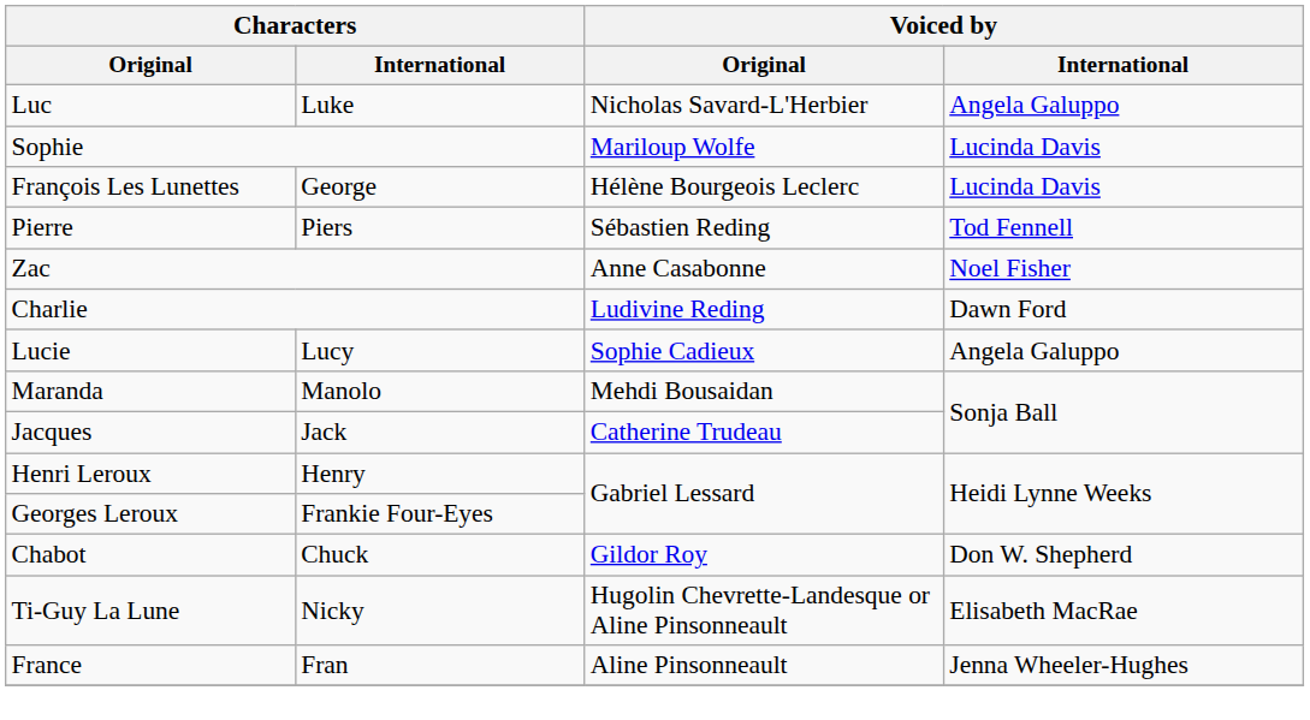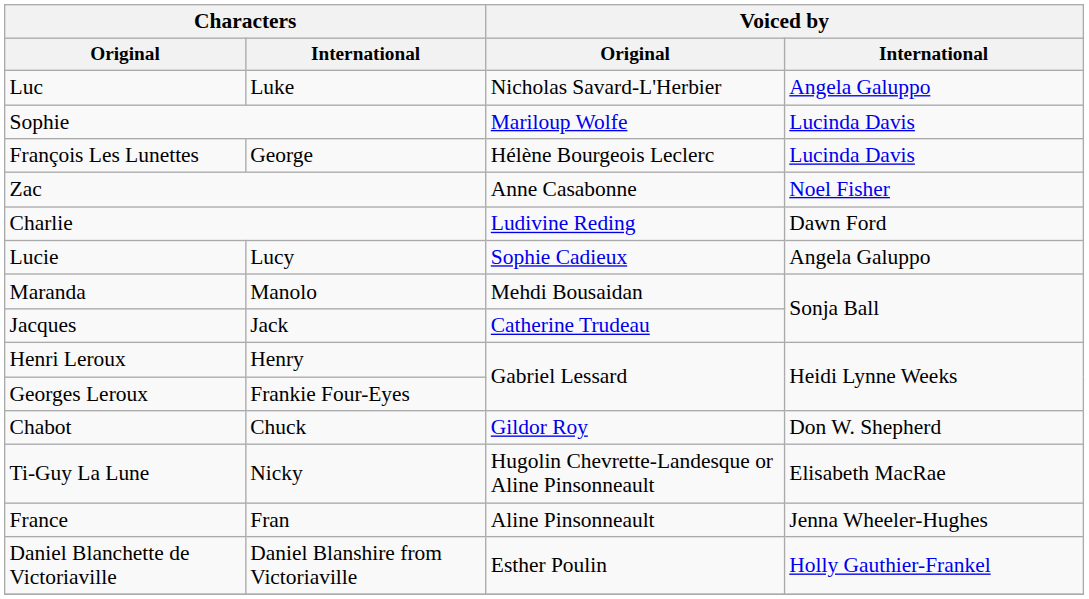 <table class="wikitable plainrowheaders"  border="1"fran>
 <tr>
 <th scope="col" colspan="2">Characters</th>
 <th scope="col" colspan="2">Voiced by</th>
 </tr>
 <tr>
 <th scope="col" style="width:12em;font-size:90%;">Original</th>
 <th scope="col" style="width:12em;font-size:90%;">International</th>
 <th scope="col" style="width:15em;font-size:90%;">Original</th>
 <th scope="col" style="width:15em;font-size:90%;">International</th>
 </tr>
 <tr>
 <td>Luc</td>
 <td>Luke</td>
 <td>Nicholas Savard-L'Herbier</td>
 <td><a href='#'>Angela Galuppo</a></td>
 </tr>
 <tr>
 <td colspan="2">Sophie</td>
 <td><a href='#'>Mariloup Wolfe</a></td>
 <td><a href='#'>Lucinda Davis</a></td>
 </tr>
 <tr>
 <td>François Les Lunettes</td>
 <td>George</td>
 <td>Hélène Bourgeois Leclerc</td>
 <td><a href='#'>Lucinda Davis</a></td>
-</tr>
-<tr>
-<td>Pierre</td>
-<td>Piers</td>
-<td>Sébastien Reding</td>
-<td><a href='#'>Tod Fennell</a></td>
 </tr>
 <tr>
 <td colspan="2">Zac</td>
 <td>Anne Casabonne</td>
 <td><a href='#'>Noel Fisher</a></td>
 </tr>
 <tr>
 <td colspan="2">Charlie</td>
 <td><a href='#'>Ludivine Reding</a></td>
 <td>Dawn Ford</td>
 </tr>
 <tr>
 <td>Lucie</td>
 <td>Lucy</td>
 <td><a href='#'>Sophie Cadieux</a></td>
 <td>Angela Galuppo</td>
 </tr>
 <tr>
 <td>Maranda</td>
 <td>Manolo</td>
 <td>Mehdi Bousaidan</td>
 <td rowspan="2">Sonja Ball</td>
 </tr>
 <tr>
 <td>Jacques</td>
 <td>Jack</td>
 <td><a href='#'>Catherine Trudeau</a></td>
 </tr>
 <tr>
 <td>Henri Leroux</td>
 <td>Henry</td>
 <td rowspan="2">Gabriel Lessard</td>
 <td rowspan="2">Heidi Lynne Weeks</td>
 </tr>
 <tr>
 <td>Georges Leroux</td>
 <td>Frankie Four-Eyes</td>
 </tr>
 <tr>
 <td>Chabot</td>
 <td>Chuck</td>
 <td><a href='#'>Gildor Roy</a></td>
 <td>Don W. Shepherd</td>
 </tr>
 <tr>
 <td>Ti-Guy La Lune</td>
 <td>Nicky</td>
 <td>Hugolin Chevrette-Landesque or Aline Pinsonneault</td>
 <td>Elisabeth MacRae</td>
 </tr>
 <tr>
 <td>France</td>
 <td>Fran</td>
 <td>Aline Pinsonneault</td>
 <td>Jenna Wheeler-Hughes</td>
 </tr>
 <tr>
+<td>Daniel Blanchette de Victoriaville</td>
+<td>Daniel Blanshire from Victoriaville</td>
+<td>Esther Poulin</td>
+<td><a href='#'>Holly Gauthier-Frankel</a></td>
+</tr>
+<tr>
 </tr>
 </table>
